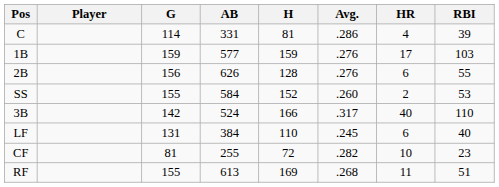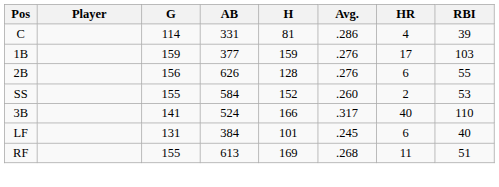 <table class="wikitable sortable">
 <tr>
 <th bgcolor="#DDDDFF" width="5%">Pos</th>
 <th bgcolor="#DDDDFF" width="16%">Player</th>
 <th bgcolor="#DDDDFF" width="9%">G</th>
 <th bgcolor="#DDDDFF" width="9%">AB</th>
 <th bgcolor="#DDDDFF" width="9%">H</th>
 <th bgcolor="#DDDDFF" width="9%">Avg.</th>
 <th bgcolor="#DDDDFF" width="9%">HR</th>
 <th bgcolor="#DDDDFF" width="9%">RBI</th>
 </tr>
 <tr align="center">
 <td>C</td>
 <td></td>
 <td>114</td>
 <td>331</td>
 <td>81</td>
 <td>.286</td>
 <td>4</td>
 <td>39</td>
 </tr>
 <tr align="center">
 <td>1B</td>
 <td></td>
 <td>159</td>
-<td>577</td>
+<td>377</td>
 <td>159</td>
 <td>.276</td>
 <td>17</td>
 <td>103</td>
 </tr>
 <tr align="center">
 <td>2B</td>
 <td></td>
 <td>156</td>
 <td>626</td>
 <td>128</td>
 <td>.276</td>
 <td>6</td>
 <td>55</td>
 </tr>
 <tr align="center">
 <td>SS</td>
 <td></td>
 <td>155</td>
 <td>584</td>
 <td>152</td>
 <td>.260</td>
 <td>2</td>
 <td>53</td>
 </tr>
 <tr align="center">
 <td>3B</td>
 <td></td>
-<td>142</td>
+<td>141</td>
 <td>524</td>
 <td>166</td>
 <td>.317</td>
 <td>40</td>
 <td>110</td>
 </tr>
 <tr align="center">
 <td>LF</td>
 <td></td>
 <td>131</td>
 <td>384</td>
-<td>110</td>
+<td>101</td>
 <td>.245</td>
 <td>6</td>
 <td>40</td>
-</tr>
-<tr align="center">
-<td>CF</td>
-<td></td>
-<td>81</td>
-<td>255</td>
-<td>72</td>
-<td>.282</td>
-<td>10</td>
-<td>23</td>
 </tr>
 <tr align="center">
 <td>RF</td>
 <td></td>
 <td>155</td>
 <td>613</td>
 <td>169</td>
 <td>.268</td>
 <td>11</td>
 <td>51</td>
 </tr>
 </table>
